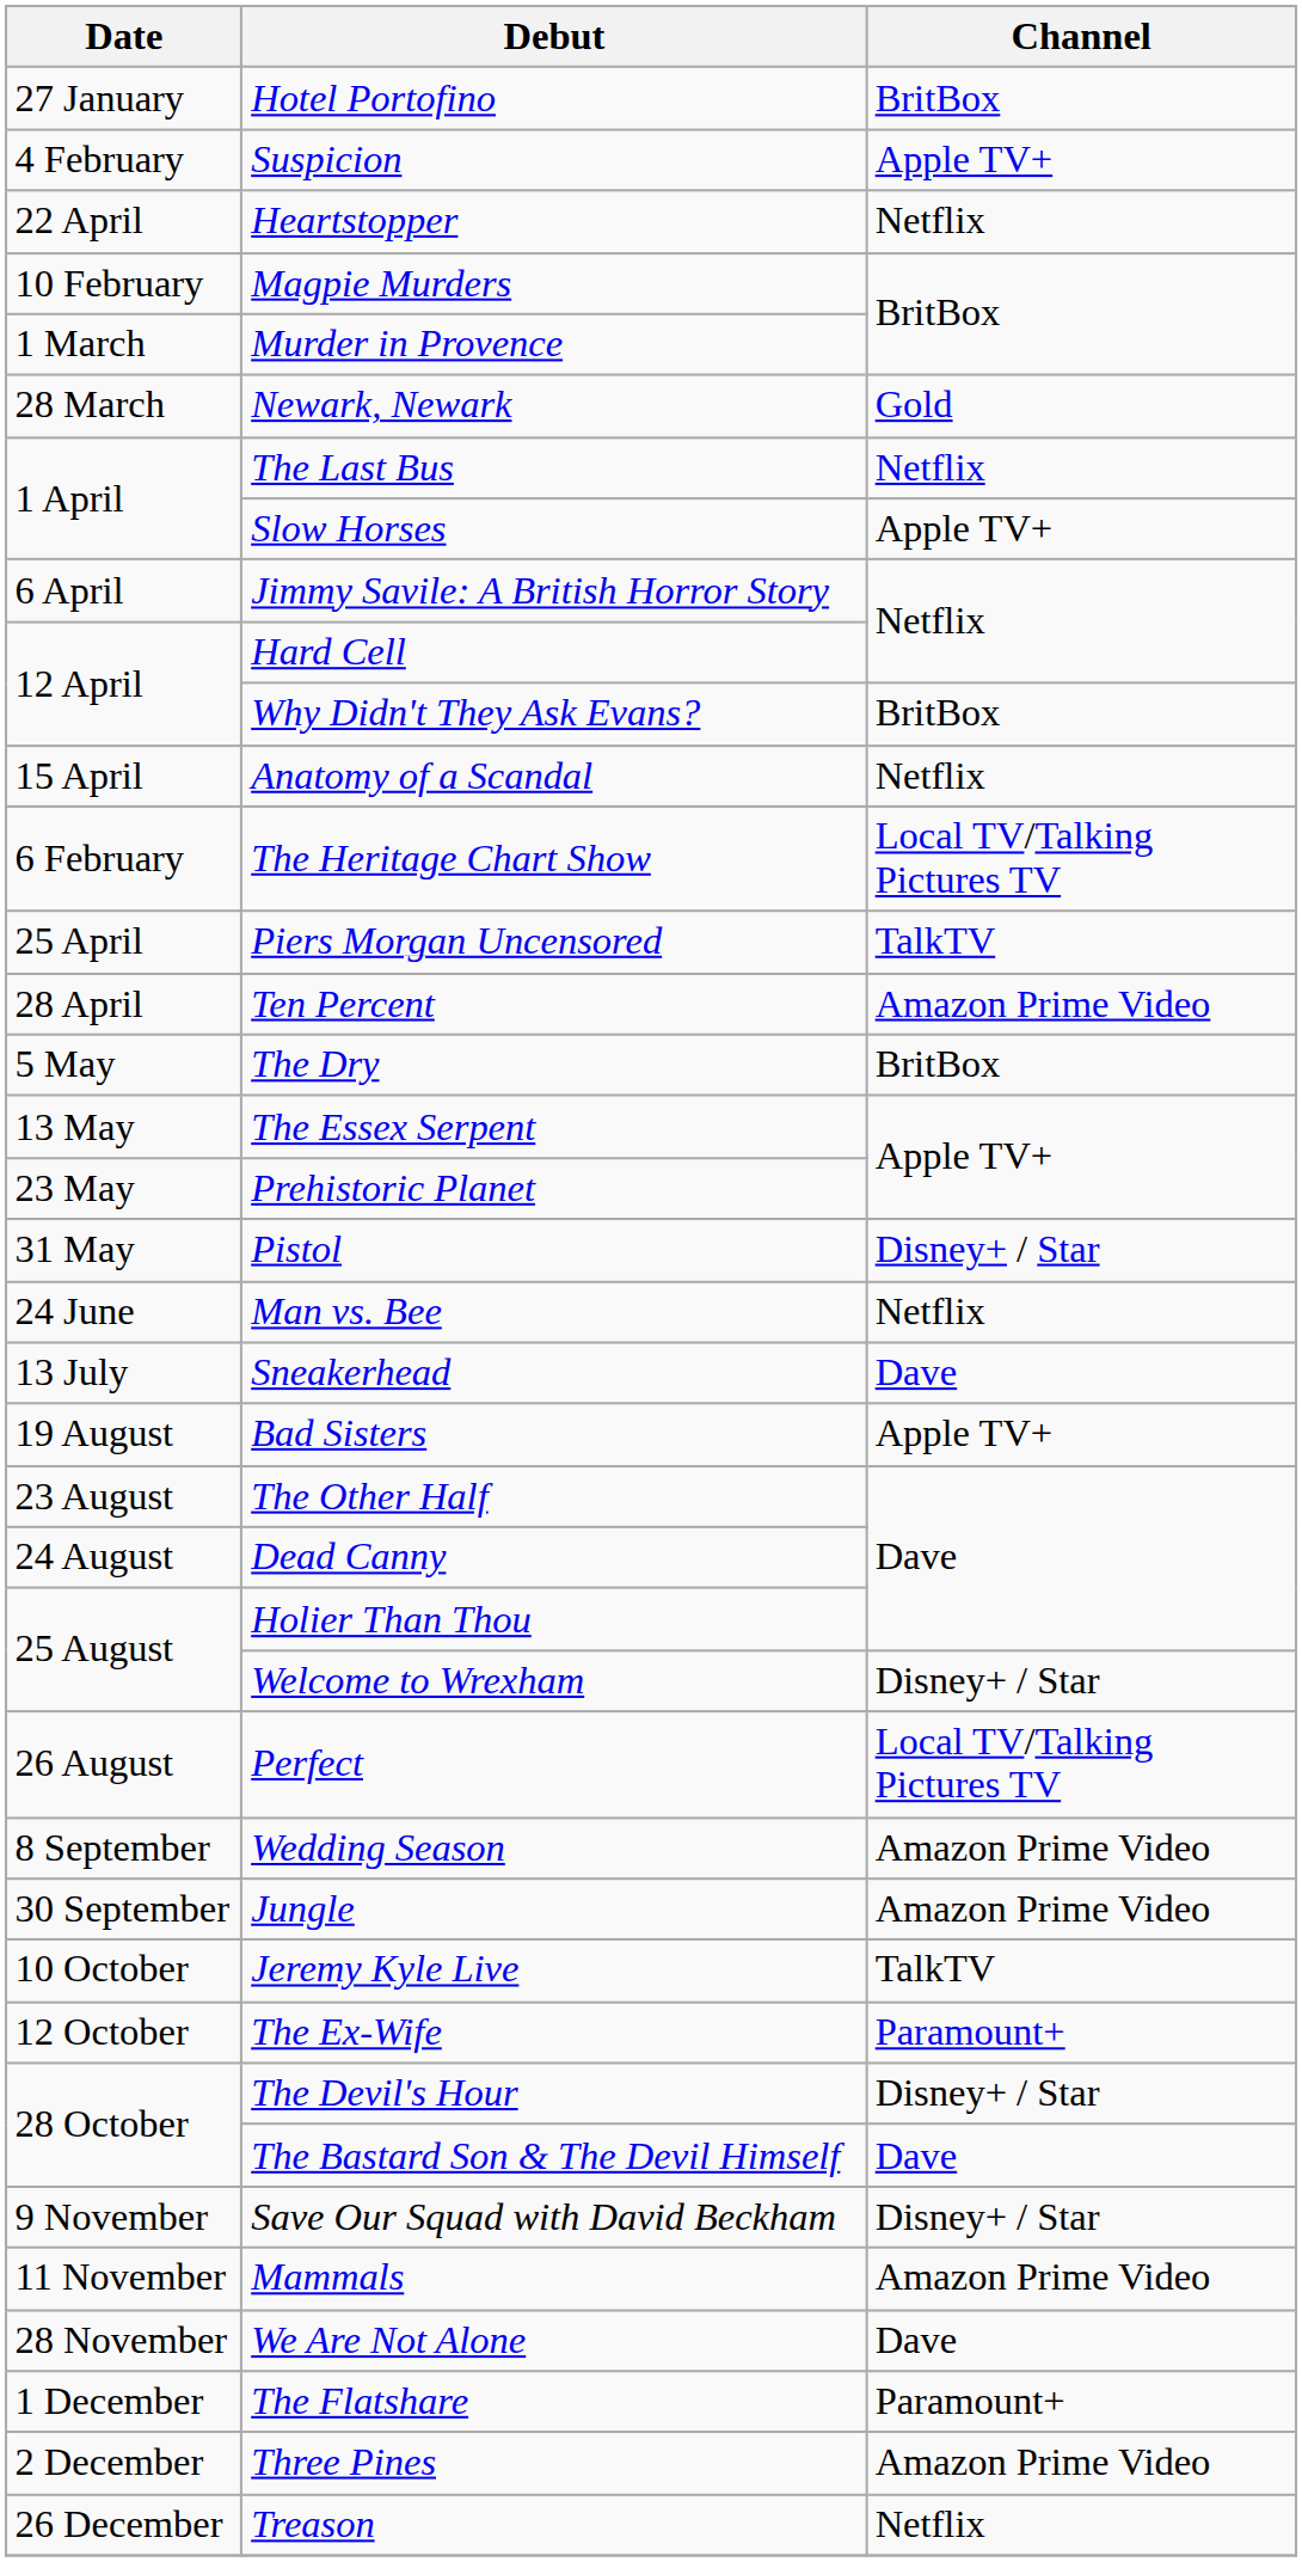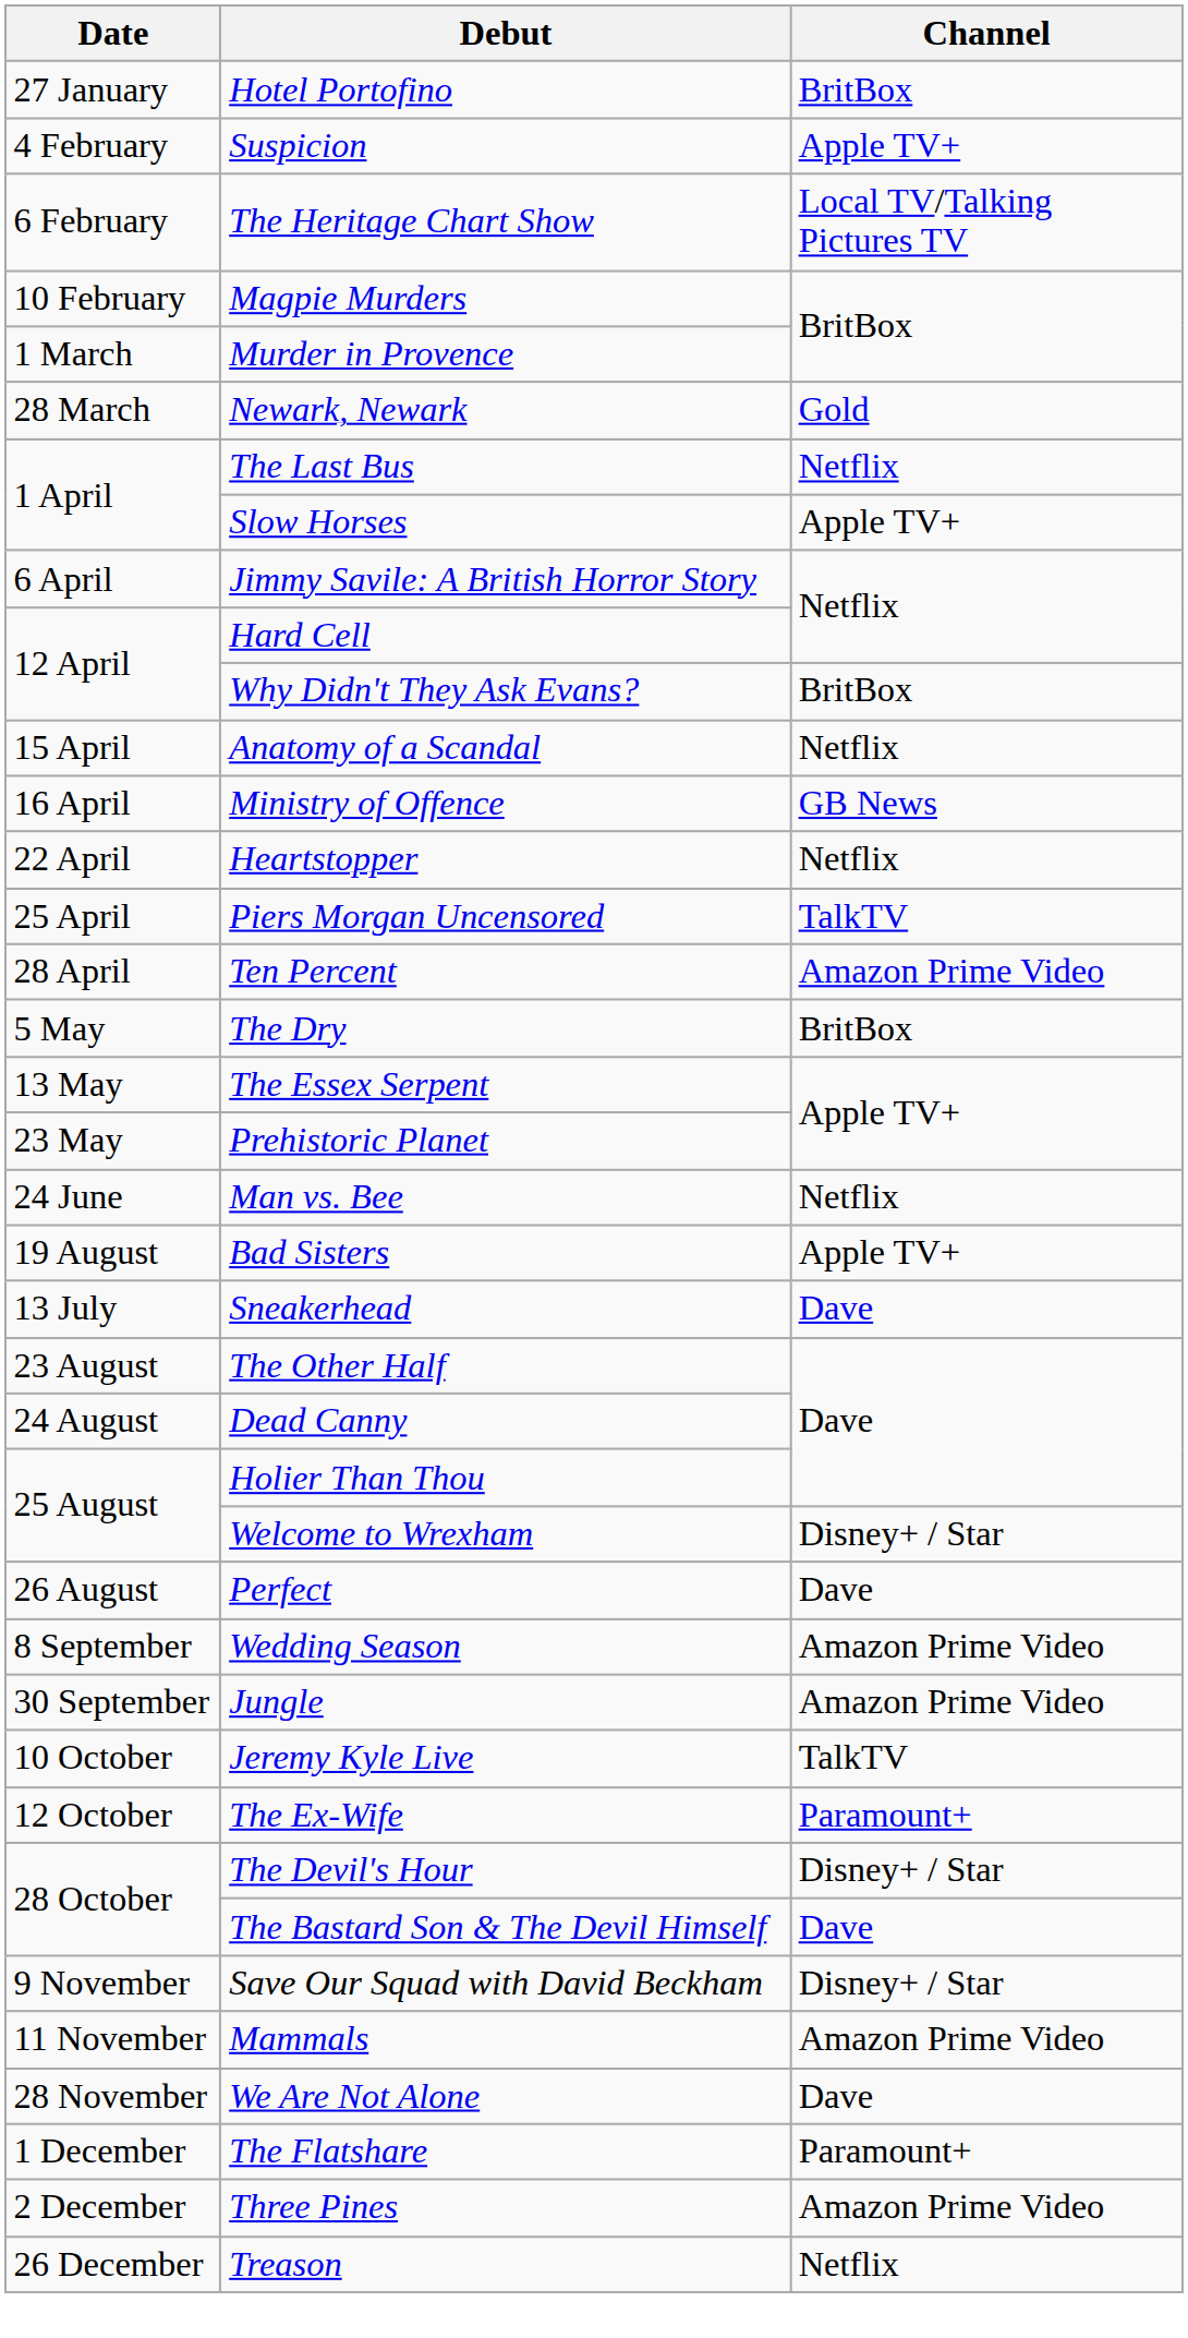 <table class="wikitable">
 <tr>
 <th width=90>Date</th>
 <th width=250>Debut</th>
 <th width=170>Channel</th>
 </tr>
 <tr>
 <td>27 January</td>
 <td><em><a href='#'>Hotel Portofino</a></em></td>
 <td><a href='#'>BritBox</a></td>
 </tr>
 <tr>
 <td>4 February</td>
 <td><em><a href='#'>Suspicion</a></em></td>
 <td><a href='#'>Apple TV+</a></td>
 </tr>
 <tr>
-<td>22 April</td>
-<td><em><a href='#'>Heartstopper</a></em></td>
-<td>Netflix</td>
+<td>6 February</td>
+<td><em><a href='#'>The Heritage Chart Show</a></em></td>
+<td><a href='#'>Local TV</a>/<a href='#'>Talking Pictures TV</a></td>
 </tr>
 <tr>
 <td>10 February</td>
 <td><em><a href='#'>Magpie Murders</a></em></td>
 <td rowspan="2">BritBox</td>
 </tr>
 <tr>
 <td>1 March</td>
 <td><em><a href='#'>Murder in Provence</a></em></td>
 </tr>
 <tr>
 <td>28 March</td>
 <td><em><a href='#'>Newark, Newark</a></em></td>
 <td><a href='#'>Gold</a></td>
 </tr>
 <tr>
 <td rowspan="2">1 April</td>
 <td><em><a href='#'>The Last Bus</a></em></td>
 <td><a href='#'>Netflix</a></td>
 </tr>
 <tr>
 <td><em><a href='#'>Slow Horses</a></em></td>
 <td>Apple TV+</td>
 </tr>
 <tr>
 <td>6 April</td>
 <td><em><a href='#'>Jimmy Savile: A British Horror Story</a></em></td>
 <td rowspan="2">Netflix</td>
 </tr>
 <tr>
 <td rowspan="2">12 April</td>
 <td><em><a href='#'>Hard Cell</a></em></td>
 </tr>
 <tr>
 <td><em><a href='#'>Why Didn't They Ask Evans?</a></em></td>
 <td>BritBox</td>
 </tr>
 <tr>
 <td>15 April</td>
 <td><em><a href='#'>Anatomy of a Scandal</a></em></td>
 <td>Netflix</td>
 </tr>
 <tr>
-<td>6 February</td>
-<td><em><a href='#'>The Heritage Chart Show</a></em></td>
-<td><a href='#'>Local TV</a>/<a href='#'>Talking Pictures TV</a></td>
+<td>16 April</td>
+<td><em><a href='#'>Ministry of Offence</a></em></td>
+<td><a href='#'>GB News</a></td>
+</tr>
+<tr>
+<td>22 April</td>
+<td><em><a href='#'>Heartstopper</a></em></td>
+<td>Netflix</td>
 </tr>
 <tr>
 <td>25 April</td>
 <td><em><a href='#'>Piers Morgan Uncensored</a></em></td>
 <td><a href='#'>TalkTV</a></td>
 </tr>
 <tr>
 <td>28 April</td>
 <td><em><a href='#'>Ten Percent</a></em></td>
 <td><a href='#'>Amazon Prime Video</a></td>
 </tr>
 <tr>
 <td>5 May</td>
 <td><em><a href='#'>The Dry</a></em></td>
 <td>BritBox</td>
 </tr>
 <tr>
 <td>13 May</td>
 <td><em><a href='#'>The Essex Serpent</a></em></td>
 <td rowspan=2>Apple TV+</td>
 </tr>
 <tr>
 <td>23 May</td>
 <td><em><a href='#'>Prehistoric Planet</a></em></td>
 </tr>
 <tr>
-<td>31 May</td>
-<td><em><a href='#'>Pistol</a></em></td>
-<td><a href='#'>Disney+</a> / <a href='#'>Star</a></td>
-</tr>
-<tr>
 <td>24 June</td>
 <td><em><a href='#'>Man vs. Bee</a></em></td>
 <td>Netflix</td>
 </tr>
 <tr>
+<td>19 August</td>
+<td><em><a href='#'>Bad Sisters</a></em></td>
+<td>Apple TV+</td>
+</tr>
+<tr>
 <td>13 July</td>
 <td><em><a href='#'>Sneakerhead</a></em></td>
 <td><a href='#'>Dave</a></td>
-</tr>
-<tr>
-<td>19 August</td>
-<td><em><a href='#'>Bad Sisters</a></em></td>
-<td>Apple TV+</td>
 </tr>
 <tr>
 <td>23 August</td>
 <td><em><a href='#'>The Other Half</a></em></td>
 <td rowspan="3">Dave</td>
 </tr>
 <tr>
 <td>24 August</td>
 <td><em><a href='#'>Dead Canny</a></em></td>
 </tr>
 <tr>
 <td rowspan="2">25 August</td>
 <td><em><a href='#'>Holier Than Thou</a></em></td>
 </tr>
 <tr>
 <td><em><a href='#'>Welcome to Wrexham</a></em></td>
 <td>Disney+ / Star</td>
 </tr>
 <tr>
 <td>26 August</td>
 <td><em><a href='#'>Perfect</a></em></td>
-<td><a href='#'>Local TV</a>/<a href='#'>Talking Pictures TV</a></td>
+<td>Dave</td>
 </tr>
 <tr>
 <td>8 September</td>
 <td><em><a href='#'>Wedding Season</a></em></td>
 <td>Amazon Prime Video</td>
 </tr>
 <tr>
 <td>30 September</td>
 <td><em><a href='#'>Jungle</a></em></td>
 <td>Amazon Prime Video</td>
 </tr>
 <tr>
 <td>10 October</td>
 <td><em><a href='#'>Jeremy Kyle Live</a></em></td>
 <td>TalkTV</td>
 </tr>
 <tr>
 <td>12 October</td>
 <td><em><a href='#'>The Ex-Wife</a></em></td>
 <td><a href='#'>Paramount+</a></td>
 </tr>
 <tr>
 <td rowspan="2">28 October</td>
 <td><em><a href='#'>The Devil's Hour</a></em></td>
 <td>Disney+ / Star</td>
 </tr>
 <tr>
 <td><em><a href='#'>The Bastard Son & The Devil Himself</a></em></td>
 <td><a href='#'>Dave</a></td>
 </tr>
 <tr>
 <td>9 November</td>
 <td><em>Save Our Squad with David Beckham</em></td>
 <td>Disney+ / Star</td>
 </tr>
 <tr>
 <td>11 November</td>
 <td><em><a href='#'>Mammals</a></em></td>
 <td>Amazon Prime Video</td>
 </tr>
 <tr>
 <td>28 November</td>
 <td><em><a href='#'>We Are Not Alone</a></em></td>
 <td>Dave</td>
 </tr>
 <tr>
 <td>1 December</td>
 <td><em><a href='#'>The Flatshare</a></em></td>
 <td>Paramount+</td>
 </tr>
 <tr>
 <td>2 December</td>
 <td><em><a href='#'>Three Pines</a></em></td>
 <td>Amazon Prime Video</td>
 </tr>
 <tr>
 <td>26 December</td>
 <td><em><a href='#'>Treason</a></em></td>
 <td>Netflix</td>
 </tr>
 <tr>
 </tr>
 </table>
